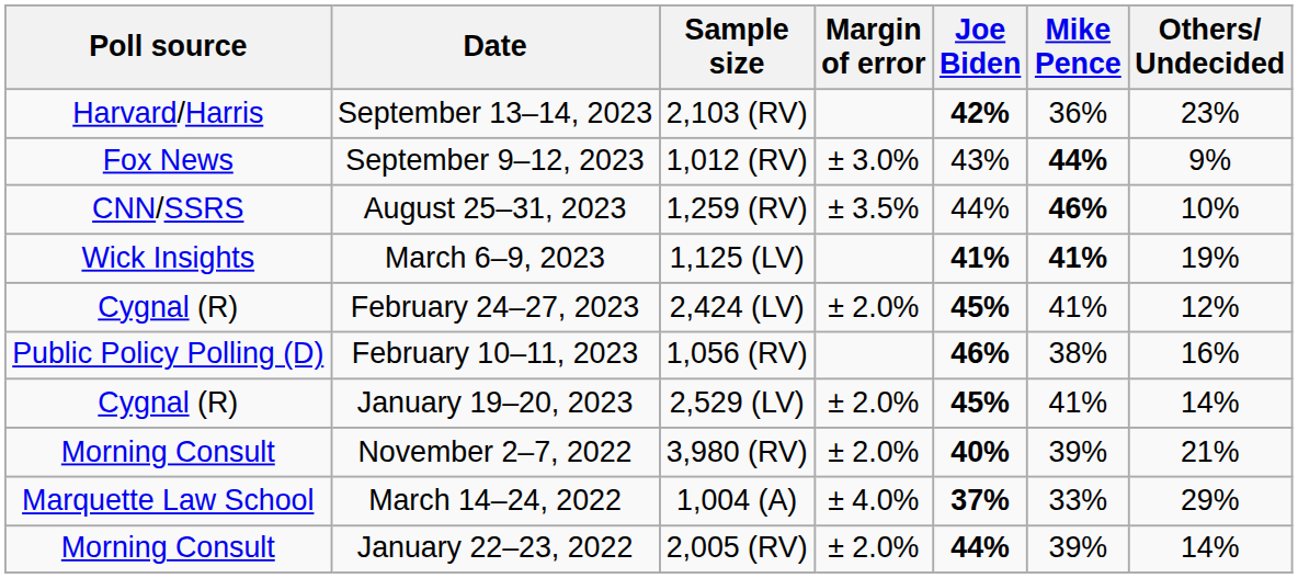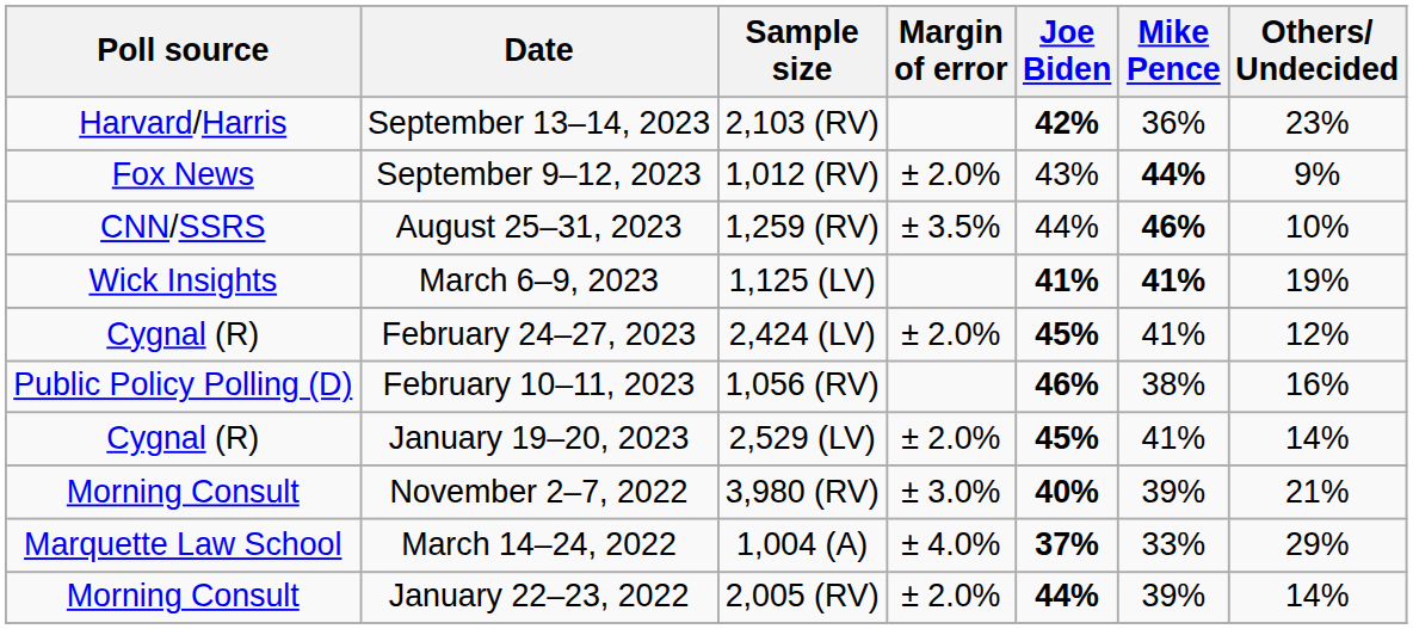 <table class="wikitable sortable mw-datatable" style="text-align:center;font-size:90%;line-height:17px">
 <tr>
 <th>Poll source</th>
 <th>Date</th>
 <th>Sample<br>size</th>
 <th>Margin<br>of error</th>
 <th class="unsortable"><a href='#'>Joe<br>Biden</a><br><small></small></th>
 <th class="unsortable"><a href='#'>Mike<br>Pence</a><br><small></small></th>
 <th class="unsortable">Others/<br>Undecided</th>
 </tr>
 <tr>
 <td><a href='#'>Harvard</a>/<a href='#'>Harris</a></td>
 <td data-sort-value="2023-09-12">September 13–14, 2023</td>
 <td>2,103 (RV)</td>
 <td></td>
 <td><strong>42%</strong></td>
 <td>36%</td>
 <td>23%</td>
 </tr>
 <tr>
 <td><a href='#'>Fox News</a></td>
 <td data-sort-value="2023-09-12">September 9–12, 2023</td>
 <td>1,012 (RV)</td>
-<td>± 3.0%</td>
+<td>± 2.0%</td>
 <td>43%</td>
 <td><strong>44%</strong></td>
 <td>9%</td>
 </tr>
 <tr>
 <td><a href='#'>CNN</a>/<a href='#'>SSRS</a></td>
 <td data-sort-value="2023-08-31">August 25–31, 2023</td>
 <td>1,259 (RV)</td>
 <td>± 3.5%</td>
 <td>44%</td>
 <td><strong>46%</strong></td>
 <td>10%</td>
 </tr>
 <tr>
 <td><a href='#'>Wick Insights</a></td>
 <td data-sort-value="2023-03-09">March 6–9, 2023</td>
 <td>1,125 (LV)</td>
 <td></td>
 <td><strong>41%</strong></td>
 <td><strong>41%</strong></td>
 <td>19%</td>
 </tr>
 <tr>
 <td><a href='#'>Cygnal</a> (R)</td>
 <td data-sort-value="2023-02-27">February 24–27, 2023</td>
 <td>2,424 (LV)</td>
 <td>± 2.0%</td>
 <td><strong>45%</strong></td>
 <td>41%</td>
 <td>12%</td>
 </tr>
 <tr>
 <td><a href='#'>Public Policy Polling (D)</a></td>
 <td data-sort-value="2023-02-11">February 10–11, 2023</td>
 <td>1,056 (RV)</td>
 <td></td>
 <td><strong>46%</strong></td>
 <td>38%</td>
 <td>16%</td>
 </tr>
 <tr>
 <td><a href='#'>Cygnal</a> (R)</td>
 <td data-sort-value="2023-01-20">January 19–20, 2023</td>
 <td>2,529 (LV)</td>
 <td>± 2.0%</td>
 <td><strong>45%</strong></td>
 <td>41%</td>
 <td>14%</td>
 </tr>
 <tr>
 <td><a href='#'>Morning Consult</a></td>
 <td data-sort-value="2022-11-07">November 2–7, 2022</td>
 <td>3,980 (RV)</td>
-<td>± 2.0%</td>
+<td>± 3.0%</td>
 <td><strong>40%</strong></td>
 <td>39%</td>
 <td>21%</td>
 </tr>
 <tr>
 <td><a href='#'>Marquette Law School</a></td>
 <td data-sort-value="2022-03-24">March 14–24, 2022</td>
 <td>1,004 (A)</td>
 <td>± 4.0%</td>
 <td><strong>37%</strong></td>
 <td>33%</td>
 <td>29%</td>
 </tr>
 <tr>
 <td><a href='#'>Morning Consult</a></td>
 <td data-sort-value="2022-01-23">January 22–23, 2022</td>
 <td>2,005 (RV)</td>
 <td>± 2.0%</td>
 <td><strong>44%</strong></td>
 <td>39%</td>
 <td>14%</td>
 </tr>
 </table>
